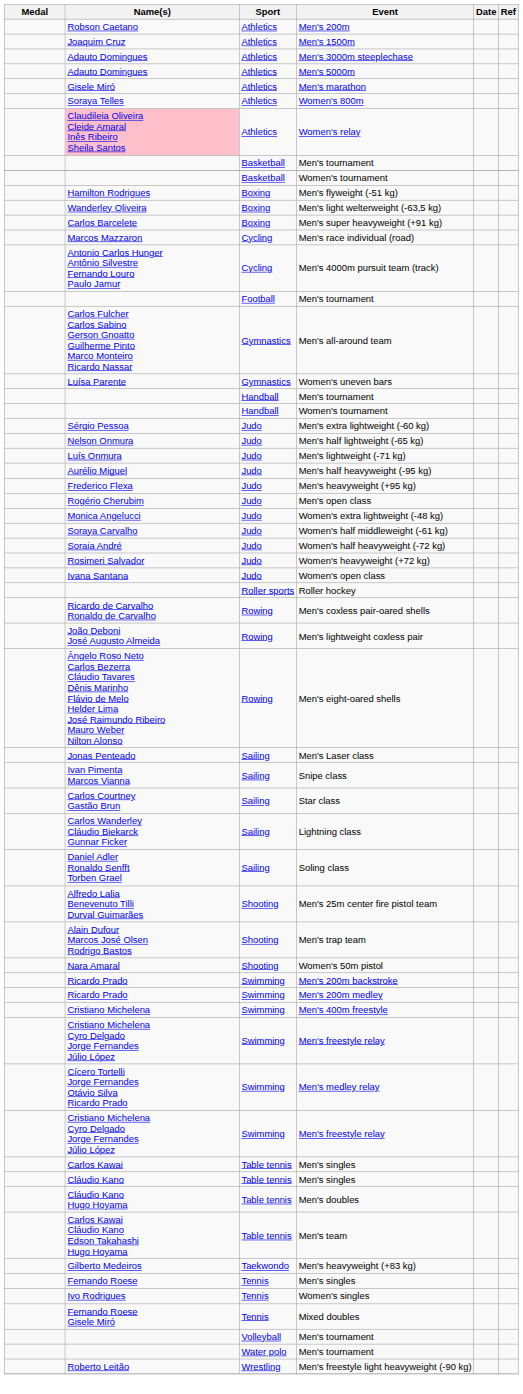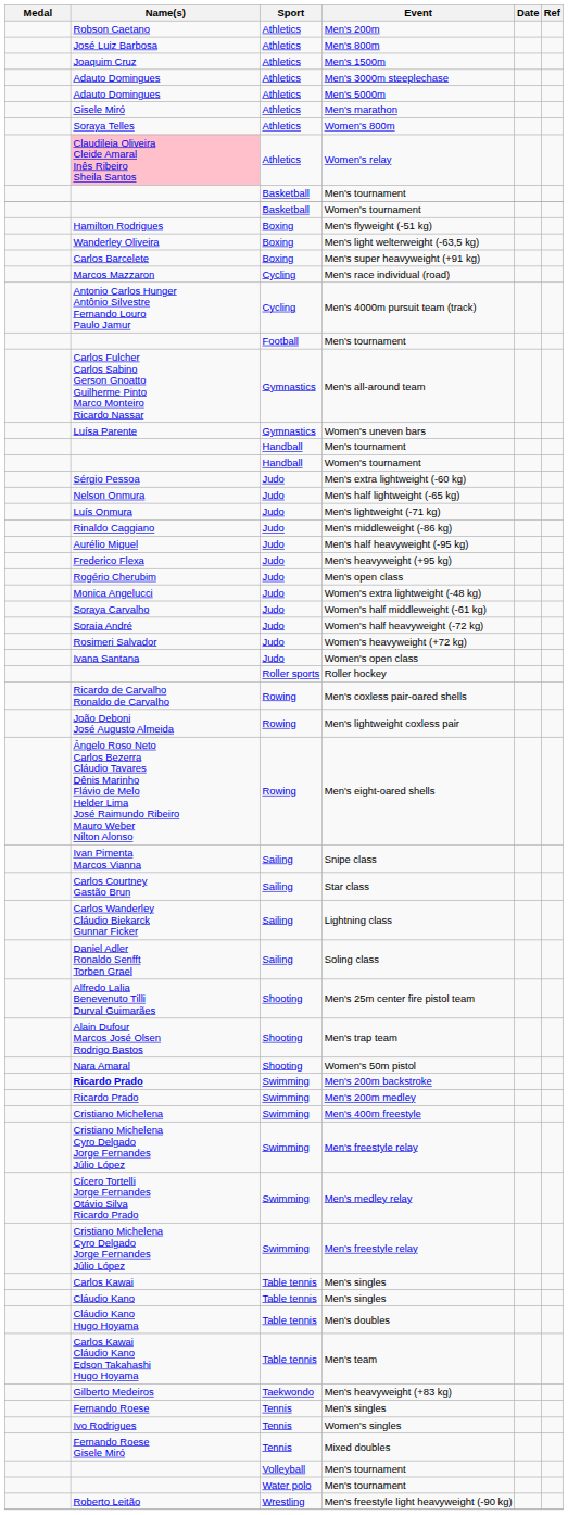 <table class="wikitable sortable" style="font-size: 95%;">
 <tr>
 <th style="width:6em">Medal</th>
 <th style="width:18em">Name(s)</th>
 <th>Sport</th>
 <th>Event</th>
 <th>Date</th>
 <th>Ref</th>
 </tr>
 <tr>
 <td></td>
 <td><a href='#'>Robson Caetano</a></td>
 <td><a href='#'>Athletics</a></td>
 <td><a href='#'>Men's 200m</a></td>
+<td></td>
+<td></td>
+</tr>
+<tr>
+<td></td>
+<td><a href='#'>José Luiz Barbosa</a></td>
+<td><a href='#'>Athletics</a></td>
+<td><a href='#'>Men's 800m</a></td>
 <td></td>
 <td></td>
 </tr>
 <tr>
 <td></td>
 <td><a href='#'>Joaquim Cruz</a></td>
 <td><a href='#'>Athletics</a></td>
 <td><a href='#'>Men's 1500m</a></td>
 <td></td>
 <td></td>
 </tr>
 <tr>
 <td></td>
 <td><a href='#'>Adauto Domingues</a></td>
 <td><a href='#'>Athletics</a></td>
 <td><a href='#'>Men's 3000m steeplechase</a></td>
 <td></td>
 <td></td>
 </tr>
 <tr>
 <td></td>
 <td><a href='#'>Adauto Domingues</a></td>
 <td><a href='#'>Athletics</a></td>
 <td><a href='#'>Men's 5000m</a></td>
 <td></td>
 <td></td>
 </tr>
 <tr>
 <td></td>
 <td><a href='#'>Gisele Miró</a></td>
 <td><a href='#'>Athletics</a></td>
 <td><a href='#'>Men's marathon</a></td>
 <td></td>
 <td></td>
 </tr>
 <tr>
 <td></td>
 <td><a href='#'>Soraya Telles</a></td>
 <td><a href='#'>Athletics</a></td>
 <td><a href='#'>Women's 800m</a></td>
 <td></td>
 <td></td>
 </tr>
 <tr>
 <td></td>
 <td style="background: pink;"><a href='#'>Claudileia Oliveira</a> <br> <a href='#'>Cleide Amaral</a> <br> <a href='#'>Inês Ribeiro</a> <br> <a href='#'>Sheila Santos</a></td>
 <td><a href='#'>Athletics</a></td>
 <td><a href='#'>Women's  relay</a></td>
 <td></td>
 <td></td>
 </tr>
 <tr>
 <td></td>
 <td><br></td>
 <td><a href='#'>Basketball</a></td>
 <td>Men's tournament</td>
 <td></td>
 <td></td>
 </tr>
 <tr>
 </tr>
 <tr>
 <td></td>
 <td><br></td>
 <td><a href='#'>Basketball</a></td>
 <td>Women's tournament</td>
 <td></td>
 <td></td>
 </tr>
 <tr>
 <td></td>
 <td><a href='#'>Hamilton Rodrigues</a></td>
 <td><a href='#'>Boxing</a></td>
 <td>Men's flyweight (-51 kg)</td>
 <td></td>
 <td></td>
 </tr>
 <tr>
 <td></td>
 <td><a href='#'>Wanderley Oliveira</a></td>
 <td><a href='#'>Boxing</a></td>
 <td>Men's light welterweight (-63,5 kg)</td>
 <td></td>
 <td></td>
 </tr>
 <tr>
 <td></td>
 <td><a href='#'>Carlos Barcelete</a></td>
 <td><a href='#'>Boxing</a></td>
 <td>Men's super heavyweight (+91 kg)</td>
 <td></td>
 <td></td>
 </tr>
 <tr>
 <td></td>
 <td><a href='#'>Marcos Mazzaron</a></td>
 <td><a href='#'>Cycling</a></td>
 <td>Men's race individual (road)</td>
 <td></td>
 <td></td>
 </tr>
 <tr>
 <td></td>
 <td><a href='#'>Antonio Carlos Hunger</a> <br> <a href='#'>Antônio Silvestre</a> <br> <a href='#'>Fernando Louro</a> <br> <a href='#'>Paulo Jamur</a></td>
 <td><a href='#'>Cycling</a></td>
 <td>Men's 4000m pursuit team (track)</td>
 <td></td>
 <td></td>
 </tr>
 <tr>
 <td></td>
 <td><br></td>
 <td><a href='#'>Football</a></td>
 <td>Men's tournament</td>
 <td></td>
 <td></td>
 </tr>
 <tr>
 <td></td>
 <td><a href='#'>Carlos Fulcher</a> <br> <a href='#'>Carlos Sabino</a> <br> <a href='#'>Gerson Gnoatto</a> <br> <a href='#'>Guilherme Pinto</a> <br> <a href='#'>Marco Monteiro</a> <br> <a href='#'>Ricardo Nassar</a></td>
 <td><a href='#'>Gymnastics</a></td>
 <td>Men's all-around team</td>
 <td></td>
 <td></td>
 </tr>
 <tr>
 <td></td>
 <td><a href='#'>Luísa Parente</a></td>
 <td><a href='#'>Gymnastics</a></td>
 <td>Women's uneven bars</td>
 <td></td>
 <td></td>
 </tr>
 <tr>
 <td></td>
 <td><br></td>
 <td><a href='#'>Handball</a></td>
 <td>Men's tournament</td>
 <td></td>
 <td></td>
 </tr>
 <tr>
 <td></td>
 <td><br></td>
 <td><a href='#'>Handball</a></td>
 <td>Women's tournament</td>
 <td></td>
 <td></td>
 </tr>
 <tr>
 <td></td>
 <td><a href='#'>Sérgio Pessoa</a></td>
 <td><a href='#'>Judo</a></td>
 <td>Men's extra lightweight (-60 kg)</td>
 <td></td>
 <td></td>
 </tr>
 <tr>
 <td></td>
 <td><a href='#'>Nelson Onmura</a></td>
 <td><a href='#'>Judo</a></td>
 <td>Men's half lightweight (-65 kg)</td>
 <td></td>
 <td></td>
 </tr>
 <tr>
 <td></td>
 <td><a href='#'>Luís Onmura</a></td>
 <td><a href='#'>Judo</a></td>
 <td>Men's lightweight (-71 kg)</td>
 <td></td>
 <td></td>
 </tr>
 <tr>
 <td></td>
+<td><a href='#'>Rinaldo Caggiano</a></td>
+<td><a href='#'>Judo</a></td>
+<td>Men's middleweight (-86 kg)</td>
+<td></td>
+<td></td>
+</tr>
+<tr>
+<td></td>
 <td><a href='#'>Aurélio Miguel</a></td>
 <td><a href='#'>Judo</a></td>
 <td>Men's half heavyweight (-95 kg)</td>
 <td></td>
 <td></td>
 </tr>
 <tr>
 <td></td>
 <td><a href='#'>Frederico Flexa</a></td>
 <td><a href='#'>Judo</a></td>
 <td>Men's heavyweight (+95 kg)</td>
 <td></td>
 <td></td>
 </tr>
 <tr>
 <td></td>
 <td><a href='#'>Rogério Cherubim</a></td>
 <td><a href='#'>Judo</a></td>
 <td>Men's open class</td>
 <td></td>
 <td></td>
 </tr>
 <tr>
 <td></td>
 <td><a href='#'>Monica Angelucci</a></td>
 <td><a href='#'>Judo</a></td>
 <td>Women's extra lightweight (-48 kg)</td>
 <td></td>
 <td></td>
 </tr>
 <tr>
 <td></td>
 <td><a href='#'>Soraya Carvalho</a></td>
 <td><a href='#'>Judo</a></td>
 <td>Women's half middleweight (-61 kg)</td>
 <td></td>
 <td></td>
 </tr>
 <tr>
 <td></td>
 <td><a href='#'>Soraia André</a></td>
 <td><a href='#'>Judo</a></td>
 <td>Women's half heavyweight (-72 kg)</td>
 <td></td>
 <td></td>
 </tr>
 <tr>
 <td></td>
 <td><a href='#'>Rosimeri Salvador</a></td>
 <td><a href='#'>Judo</a></td>
 <td>Women's heavyweight (+72 kg)</td>
 <td></td>
 <td></td>
 </tr>
 <tr>
 <td></td>
 <td><a href='#'>Ivana Santana</a></td>
 <td><a href='#'>Judo</a></td>
 <td>Women's open class</td>
 <td></td>
 <td></td>
 </tr>
 <tr>
 <td></td>
 <td><br></td>
 <td><a href='#'>Roller sports</a></td>
 <td>Roller hockey</td>
 <td></td>
 <td></td>
 </tr>
 <tr>
 <td></td>
 <td><a href='#'>Ricardo de Carvalho</a> <br> <a href='#'>Ronaldo de Carvalho</a></td>
 <td><a href='#'>Rowing</a></td>
 <td>Men's coxless pair-oared shells</td>
 <td></td>
 <td></td>
 </tr>
 <tr>
 <td></td>
 <td><a href='#'>João Deboni</a> <br> <a href='#'>José Augusto Almeida</a></td>
 <td><a href='#'>Rowing</a></td>
 <td>Men's lightweight coxless pair</td>
 <td></td>
 <td></td>
 </tr>
 <tr>
 <td></td>
 <td><a href='#'>Ângelo Roso Neto</a> <br> <a href='#'>Carlos Bezerra</a> <br> <a href='#'>Cláudio Tavares</a> <br> <a href='#'>Dênis Marinho</a> <br> <a href='#'>Flávio de Melo</a> <br> <a href='#'>Helder Lima</a> <br> <a href='#'>José Raimundo Ribeiro</a> <br> <a href='#'>Mauro Weber</a> <br> <a href='#'>Nilton Alonso</a></td>
 <td><a href='#'>Rowing</a></td>
 <td>Men's eight-oared shells</td>
 <td></td>
 <td></td>
 </tr>
 <tr>
 <td></td>
-<td><a href='#'>Jonas Penteado</a></td>
-<td><a href='#'>Sailing</a></td>
-<td>Men's Laser class</td>
-<td></td>
-<td></td>
-</tr>
-<tr>
-<td></td>
 <td><a href='#'>Ivan Pimenta</a> <br> <a href='#'>Marcos Vianna</a></td>
 <td><a href='#'>Sailing</a></td>
 <td>Snipe class</td>
 <td></td>
 <td></td>
 </tr>
 <tr>
 <td></td>
 <td><a href='#'>Carlos Courtney</a> <br> <a href='#'>Gastão Brun</a></td>
 <td><a href='#'>Sailing</a></td>
 <td>Star class</td>
 <td></td>
 <td></td>
 </tr>
 <tr>
 <td></td>
 <td><a href='#'>Carlos Wanderley</a> <br> <a href='#'>Cláudio Biekarck</a> <br> <a href='#'>Gunnar Ficker</a></td>
 <td><a href='#'>Sailing</a></td>
 <td>Lightning class</td>
 <td></td>
 <td></td>
 </tr>
 <tr>
 <td></td>
 <td><a href='#'>Daniel Adler</a> <br> <a href='#'>Ronaldo Senfft</a> <br> <a href='#'>Torben Grael</a></td>
 <td><a href='#'>Sailing</a></td>
 <td>Soling class</td>
 <td></td>
 <td></td>
 </tr>
 <tr>
 <td></td>
 <td><a href='#'>Alfredo Lalia</a> <br> <a href='#'>Benevenuto Tilli</a> <br> <a href='#'>Durval Guimarães</a></td>
 <td><a href='#'>Shooting</a></td>
 <td>Men's 25m center fire pistol team</td>
 <td></td>
 <td></td>
 </tr>
 <tr>
 <td></td>
 <td><a href='#'>Alain Dufour</a> <br> <a href='#'>Marcos José Olsen</a> <br> <a href='#'>Rodrigo Bastos</a></td>
 <td><a href='#'>Shooting</a></td>
 <td>Men's trap team</td>
 <td></td>
 <td></td>
 </tr>
 <tr>
 <td></td>
 <td><a href='#'>Nara Amaral</a></td>
 <td><a href='#'>Shooting</a></td>
 <td>Women's 50m pistol</td>
 <td></td>
 <td></td>
 </tr>
 <tr>
 <td></td>
-<td><a href='#'>Ricardo Prado</a></td>
+<td><strong><a href='#'>Ricardo Prado</a></strong></td>
 <td><a href='#'>Swimming</a></td>
 <td><a href='#'>Men's 200m backstroke</a></td>
 <td></td>
 <td></td>
 </tr>
 <tr>
 <td></td>
 <td><a href='#'>Ricardo Prado</a></td>
 <td><a href='#'>Swimming</a></td>
 <td><a href='#'>Men's 200m medley</a></td>
 <td></td>
 <td></td>
 </tr>
 <tr>
 <td></td>
 <td><a href='#'>Cristiano Michelena</a></td>
 <td><a href='#'>Swimming</a></td>
 <td><a href='#'>Men's 400m freestyle</a></td>
 <td></td>
 <td></td>
 </tr>
 <tr>
 <td></td>
 <td><a href='#'>Cristiano Michelena</a> <br> <a href='#'>Cyro Delgado</a> <br> <a href='#'>Jorge Fernandes</a> <br> <a href='#'>Júlio López</a></td>
 <td><a href='#'>Swimming</a></td>
 <td><a href='#'>Men's  freestyle relay</a></td>
 <td></td>
 <td></td>
 </tr>
 <tr>
 <td></td>
 <td><a href='#'>Cícero Tortelli</a> <br> <a href='#'>Jorge Fernandes</a> <br> <a href='#'>Otávio Silva</a> <br> <a href='#'>Ricardo Prado</a></td>
 <td><a href='#'>Swimming</a></td>
 <td><a href='#'>Men's  medley relay</a></td>
 <td></td>
 <td></td>
 </tr>
 <tr>
 <td></td>
 <td><a href='#'>Cristiano Michelena</a> <br> <a href='#'>Cyro Delgado</a> <br> <a href='#'>Jorge Fernandes</a> <br> <a href='#'>Júlio López</a></td>
 <td><a href='#'>Swimming</a></td>
 <td><a href='#'>Men's  freestyle relay</a></td>
 <td></td>
 <td></td>
 </tr>
 <tr>
 <td></td>
 <td><a href='#'>Carlos Kawai</a></td>
 <td><a href='#'>Table tennis</a></td>
 <td>Men's singles</td>
 <td></td>
 <td></td>
 </tr>
 <tr>
 <td></td>
 <td><a href='#'>Cláudio Kano</a></td>
 <td><a href='#'>Table tennis</a></td>
 <td>Men's singles</td>
 <td></td>
 <td></td>
 </tr>
 <tr>
 <td></td>
 <td><a href='#'>Cláudio Kano</a> <br> <a href='#'>Hugo Hoyama</a></td>
 <td><a href='#'>Table tennis</a></td>
 <td>Men's doubles</td>
 <td></td>
 <td></td>
 </tr>
 <tr>
 <td></td>
 <td><a href='#'>Carlos Kawai</a> <br> <a href='#'>Cláudio Kano</a> <br> <a href='#'>Edson Takahashi</a> <br> <a href='#'>Hugo Hoyama</a></td>
 <td><a href='#'>Table tennis</a></td>
 <td>Men's team</td>
 <td></td>
 <td></td>
 </tr>
 <tr>
 <td></td>
 <td><a href='#'>Gilberto Medeiros</a></td>
 <td><a href='#'>Taekwondo</a></td>
 <td>Men's heavyweight (+83 kg)</td>
 <td></td>
 <td></td>
 </tr>
 <tr>
 <td></td>
 <td><a href='#'>Fernando Roese</a></td>
 <td><a href='#'>Tennis</a></td>
 <td>Men's singles</td>
 <td></td>
 <td></td>
 </tr>
 <tr>
 <td></td>
 <td><a href='#'>Ivo Rodrigues</a></td>
 <td><a href='#'>Tennis</a></td>
 <td>Women's singles</td>
 <td></td>
 <td></td>
 </tr>
 <tr>
 <td></td>
 <td><a href='#'>Fernando Roese</a> <br> <a href='#'>Gisele Miró</a></td>
 <td><a href='#'>Tennis</a></td>
 <td>Mixed doubles</td>
 <td></td>
 <td></td>
 </tr>
 <tr>
 <td></td>
 <td><br></td>
 <td><a href='#'>Volleyball</a></td>
 <td>Men's tournament</td>
 <td></td>
 <td></td>
 </tr>
 <tr>
 <td></td>
 <td><br></td>
 <td><a href='#'>Water polo</a></td>
 <td>Men's tournament</td>
 <td></td>
 <td></td>
 </tr>
 <tr>
 <td></td>
 <td><a href='#'>Roberto Leitão</a></td>
 <td><a href='#'>Wrestling</a></td>
 <td>Men's freestyle light heavyweight (-90 kg)</td>
 <td></td>
 <td></td>
 </tr>
 <tr>
 </tr>
 </table>
